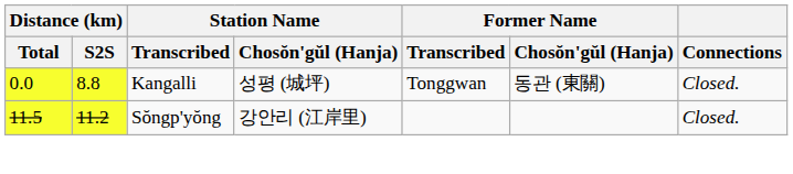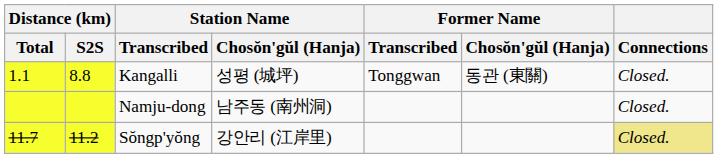 <table class="wikitable" style="font-size:90%;">
 <tr>
 <th colspan="2">Distance (km)</th>
 <th colspan="2">Station Name</th>
 <th colspan="2">Former Name</th>
 <th></th>
 </tr>
 <tr>
 <th>Total</th>
 <th>S2S</th>
 <th>Transcribed</th>
 <th>Chosŏn'gŭl (Hanja)</th>
 <th>Transcribed</th>
 <th>Chosŏn'gŭl (Hanja)</th>
 <th>Connections</th>
 </tr>
 <tr>
-<td bgcolor=#F7FE2E>0.0</td>
+<td bgcolor=#F7FE2E>1.1</td>
 <td bgcolor=#F7FE2E>8.8</td>
 <td>Kangalli</td>
 <td>성평 (城坪)</td>
 <td>Tonggwan</td>
 <td>동관 (東關)</td>
 <td><em>Closed.</em></td>
 </tr>
 <tr>
-<td bgcolor=#F7FE2E><del>11.5</del></td>
+<td bgcolor=#F7FE2E></td>
+<td bgcolor=#F7FE2E></td>
+<td>Namju-dong</td>
+<td>남주동 (南州洞)</td>
+<td></td>
+<td></td>
+<td><em>Closed.</em></td>
+</tr>
+<tr>
+<td bgcolor=#F7FE2E><del>11.7</del></td>
 <td bgcolor=#F7FE2E><del>11.2</del></td>
 <td>Sŏngp'yŏng</td>
 <td>강안리 (江岸里)</td>
 <td></td>
 <td></td>
-<td><em>Closed.</em></td>
+<td style="background: khaki;"><em>Closed.</em></td>
 </tr>
 </table>
